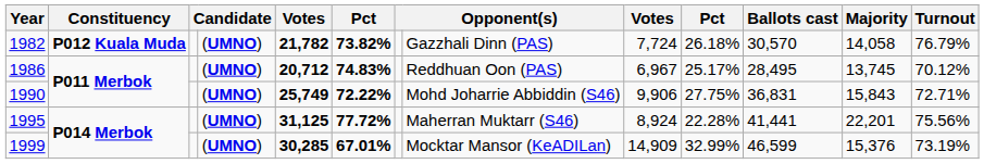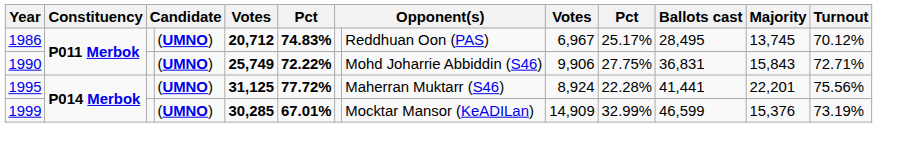 <table class="wikitable" style="margin:0.5em ; font-size:95%">
 <tr>
 <th>Year</th>
 <th>Constituency</th>
 <th colspan=2>Candidate</th>
 <th>Votes</th>
 <th>Pct</th>
 <th colspan=2>Opponent(s)</th>
 <th>Votes</th>
 <th>Pct</th>
 <th>Ballots cast</th>
 <th>Majority</th>
 <th>Turnout</th>
-</tr>
-<tr>
-<td><a href='#'>1982</a></td>
-<td><strong>P012 <a href='#'>Kuala Muda</a></strong></td>
-<td></td>
-<td> (<a href='#'><strong>UMNO</strong></a>)</td>
-<td align="right"><strong>21,782</strong></td>
-<td><strong>73.82%</strong></td>
-<td></td>
-<td>Gazzhali Dinn (<a href='#'>PAS</a>)</td>
-<td align="right">7,724</td>
-<td>26.18%</td>
-<td>30,570</td>
-<td>14,058</td>
-<td>76.79%</td>
 </tr>
 <tr>
 <td><a href='#'>1986</a></td>
 <td rowspan="2"><strong>P011 <a href='#'>Merbok</a></strong></td>
 <td></td>
 <td> (<a href='#'><strong>UMNO</strong></a>)</td>
 <td align="right"><strong>20,712</strong></td>
 <td><strong>74.83%</strong></td>
 <td></td>
 <td>Reddhuan Oon (<a href='#'>PAS</a>)</td>
 <td align="right">6,967</td>
 <td>25.17%</td>
 <td>28,495</td>
 <td>13,745</td>
 <td>70.12%</td>
 </tr>
 <tr>
 <td><a href='#'>1990</a></td>
 <td></td>
 <td> (<a href='#'><strong>UMNO</strong></a>)</td>
 <td align="right"><strong>25,749</strong></td>
 <td><strong>72.22%</strong></td>
 <td></td>
 <td>Mohd Joharrie Abbiddin (<a href='#'>S46</a>)</td>
 <td align="right">9,906</td>
 <td>27.75%</td>
 <td>36,831</td>
 <td>15,843</td>
 <td>72.71%</td>
 </tr>
 <tr>
 <td><a href='#'>1995</a></td>
 <td rowspan="2"><strong>P014 <a href='#'>Merbok</a></strong></td>
 <td></td>
 <td> (<a href='#'><strong>UMNO</strong></a>)</td>
 <td align="right"><strong>31,125</strong></td>
 <td><strong>77.72%</strong></td>
 <td></td>
 <td>Maherran Muktarr (<a href='#'>S46</a>)</td>
 <td align="right">8,924</td>
 <td>22.28%</td>
 <td>41,441</td>
 <td>22,201</td>
 <td>75.56%</td>
 </tr>
 <tr>
 <td><a href='#'>1999</a></td>
 <td></td>
 <td> (<a href='#'><strong>UMNO</strong></a>)</td>
 <td align="right"><strong>30,285</strong></td>
 <td><strong>67.01%</strong></td>
 <td></td>
 <td>Mocktar Mansor (<a href='#'>KeADILan</a>)</td>
 <td align="right">14,909</td>
 <td>32.99%</td>
 <td>46,599</td>
 <td>15,376</td>
 <td>73.19%</td>
 </tr>
 </table>
